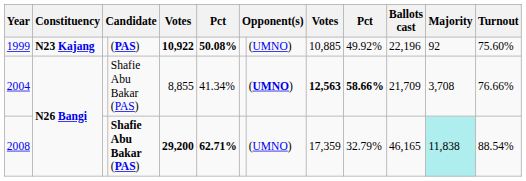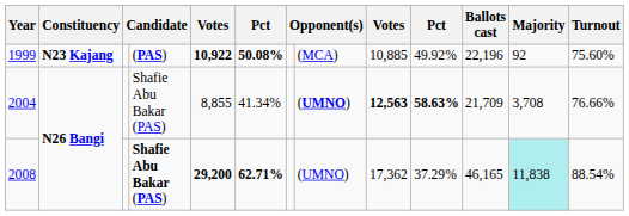 <table class="wikitable" style="margin:0.5em ; font-size:95%">
 <tr>
 <th>Year</th>
 <th>Constituency</th>
 <th colspan=2>Candidate</th>
 <th>Votes</th>
 <th>Pct</th>
 <th colspan=2>Opponent(s)</th>
 <th>Votes</th>
 <th>Pct</th>
 <th>Ballots cast</th>
 <th>Majority</th>
 <th>Turnout</th>
 </tr>
 <tr>
 <td><a href='#'>1999</a></td>
 <td><strong>N23 <a href='#'>Kajang</a></strong></td>
 <td></td>
 <td> (<a href='#'><strong>PAS</strong></a>)</td>
 <td align=right><strong>10,922</strong></td>
 <td><strong>50.08%</strong></td>
 <td></td>
-<td> (<a href='#'>UMNO</a>)</td>
+<td> (<a href='#'>MCA</a>)</td>
 <td align=right>10,885</td>
 <td>49.92%</td>
 <td>22,196</td>
 <td>92</td>
 <td>75.60%</td>
 </tr>
 <tr>
 <td><a href='#'>2004</a></td>
 <td rowspan=2><strong>N26 <a href='#'>Bangi</a></strong></td>
 <td></td>
 <td>Shafie Abu Bakar (<a href='#'>PAS</a>)</td>
 <td align=right>8,855</td>
 <td>41.34%</td>
 <td></td>
 <td> (<a href='#'><strong>UMNO</strong></a>)</td>
 <td align=right><strong>12,563</strong></td>
-<td><strong>58.66%</strong></td>
+<td><strong>58.63%</strong></td>
 <td>21,709</td>
 <td>3,708</td>
 <td>76.66%</td>
 </tr>
 <tr>
 <td><a href='#'>2008</a></td>
 <td></td>
 <td><strong>Shafie Abu Bakar</strong> (<a href='#'><strong>PAS</strong></a>)</td>
 <td align=right><strong>29,200</strong></td>
 <td><strong>62.71%</strong></td>
 <td></td>
 <td> (<a href='#'>UMNO</a>)</td>
-<td align=right>17,359</td>
-<td>32.79%</td>
+<td align=right>17,362</td>
+<td>37.29%</td>
 <td>46,165</td>
 <td style="background: paleturquoise;">11,838</td>
 <td>88.54%</td>
 </tr>
 </table>
